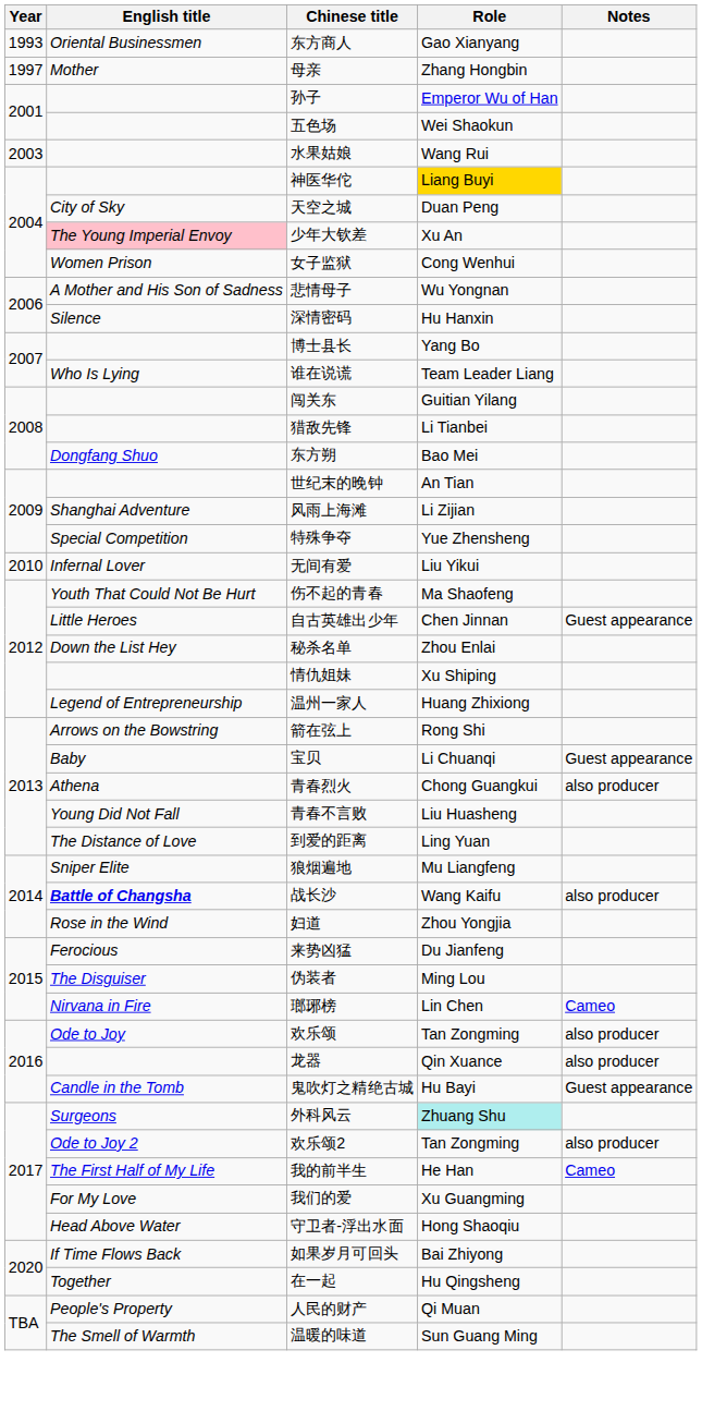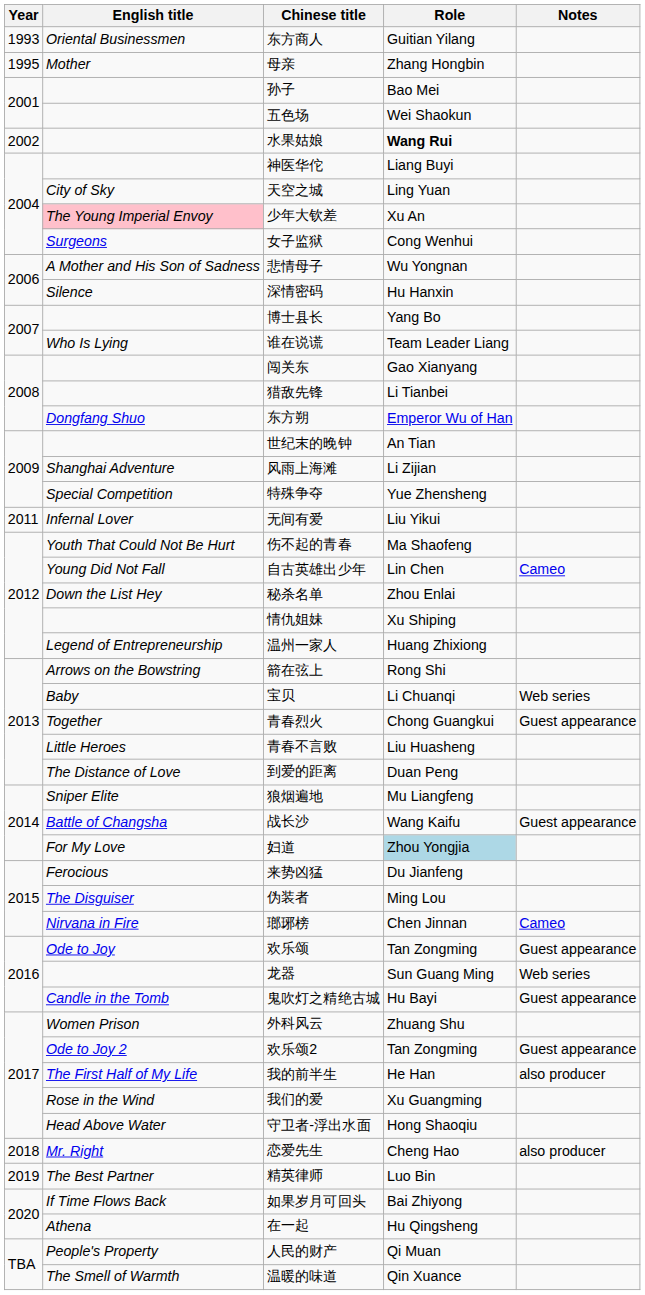 <table class="wikitable">
 <tr>
 <th>Year</th>
 <th>English title</th>
 <th>Chinese title</th>
 <th>Role</th>
 <th>Notes</th>
 </tr>
 <tr>
 <td>1993</td>
 <td><em>Oriental Businessmen</em></td>
 <td>东方商人</td>
-<td>Gao Xianyang</td>
+<td>Guitian Yilang</td>
 <td></td>
 </tr>
 <tr>
-<td>1997</td>
+<td>1995</td>
 <td><em>Mother</em></td>
 <td>母亲</td>
 <td>Zhang Hongbin</td>
 <td></td>
 </tr>
 <tr>
 <td rowspan=2>2001</td>
 <td></td>
 <td>孙子</td>
-<td><a href='#'>Emperor Wu of Han</a></td>
+<td>Bao Mei</td>
 <td></td>
 </tr>
 <tr>
 <td></td>
 <td>五色场</td>
 <td>Wei Shaokun</td>
 <td></td>
 </tr>
 <tr>
-<td>2003</td>
+<td>2002</td>
 <td></td>
 <td>水果姑娘</td>
-<td>Wang Rui</td>
+<td><strong>Wang Rui</strong></td>
 <td></td>
 </tr>
 <tr>
 <td rowspan="4">2004</td>
 <td></td>
 <td>神医华佗</td>
-<td style="background: gold;">Liang Buyi</td>
+<td>Liang Buyi</td>
 <td></td>
 </tr>
 <tr>
 <td><em>City of Sky</em></td>
 <td>天空之城</td>
-<td>Duan Peng</td>
+<td>Ling Yuan</td>
 <td></td>
 </tr>
 <tr>
 <td style="background: pink;"><em>The Young Imperial Envoy</em></td>
 <td>少年大钦差</td>
 <td>Xu An</td>
 <td></td>
 </tr>
 <tr>
-<td><em>Women Prison</em></td>
+<td><em><a href='#'>Surgeons</a></em></td>
 <td>女子监狱</td>
 <td>Cong Wenhui</td>
 <td></td>
 </tr>
 <tr>
 <td rowspan="2">2006</td>
 <td><em>A Mother and His Son of Sadness</em></td>
 <td>悲情母子</td>
 <td>Wu Yongnan</td>
 <td></td>
 </tr>
 <tr>
 <td><em>Silence</em></td>
 <td>深情密码</td>
 <td>Hu Hanxin</td>
 <td></td>
 </tr>
 <tr>
 <td rowspan="2">2007</td>
 <td></td>
 <td>博士县长</td>
 <td>Yang Bo</td>
 <td></td>
 </tr>
 <tr>
 <td><em>Who Is Lying</em></td>
 <td>谁在说谎</td>
 <td>Team Leader Liang</td>
 <td></td>
 </tr>
 <tr>
 <td rowspan="3">2008</td>
 <td></td>
 <td>闯关东</td>
-<td>Guitian Yilang</td>
+<td>Gao Xianyang</td>
 <td></td>
 </tr>
 <tr>
 <td></td>
 <td>猎敌先锋</td>
 <td>Li Tianbei</td>
 <td></td>
 </tr>
 <tr>
 <td><em><a href='#'>Dongfang Shuo</a></em></td>
 <td>东方朔</td>
-<td>Bao Mei</td>
+<td><a href='#'>Emperor Wu of Han</a></td>
 <td></td>
 </tr>
 <tr>
 <td rowspan="3">2009</td>
 <td></td>
 <td>世纪末的晚钟</td>
 <td>An Tian</td>
 <td></td>
 </tr>
 <tr>
 <td><em>Shanghai Adventure</em></td>
 <td>风雨上海滩</td>
 <td>Li Zijian</td>
 <td></td>
 </tr>
 <tr>
 <td><em>Special Competition</em></td>
 <td>特殊争夺</td>
 <td>Yue Zhensheng</td>
 <td></td>
 </tr>
 <tr>
-<td>2010</td>
+<td>2011</td>
 <td><em>Infernal Lover</em></td>
 <td>无间有爱</td>
 <td>Liu Yikui</td>
 <td></td>
 </tr>
 <tr>
 <td rowspan="5">2012</td>
 <td><em>Youth That Could Not Be Hurt</em></td>
 <td>伤不起的青春</td>
 <td>Ma Shaofeng</td>
 <td></td>
 </tr>
 <tr>
-<td><em>Little Heroes</em></td>
+<td><em>Young Did Not Fall</em></td>
 <td>自古英雄出少年</td>
-<td>Chen Jinnan</td>
-<td>Guest appearance</td>
+<td>Lin Chen</td>
+<td><a href='#'>Cameo</a></td>
 </tr>
 <tr>
 <td><em>Down the List Hey</em></td>
 <td>秘杀名单</td>
 <td>Zhou Enlai</td>
 <td></td>
 </tr>
 <tr>
 <td></td>
 <td>情仇姐妹</td>
 <td>Xu Shiping</td>
 <td></td>
 </tr>
 <tr>
 <td><em>Legend of Entrepreneurship</em></td>
 <td>温州一家人</td>
 <td>Huang Zhixiong</td>
 <td></td>
 </tr>
 <tr>
 <td rowspan="5">2013</td>
 <td><em>Arrows on the Bowstring</em></td>
 <td>箭在弦上</td>
 <td>Rong Shi</td>
 <td></td>
 </tr>
 <tr>
 <td><em>Baby</em></td>
 <td>宝贝</td>
 <td>Li Chuanqi</td>
+<td>Web series</td>
+</tr>
+<tr>
+<td><em>Together</em></td>
+<td>青春烈火</td>
+<td>Chong Guangkui</td>
 <td>Guest appearance</td>
 </tr>
 <tr>
-<td><em>Athena</em></td>
-<td>青春烈火</td>
-<td>Chong Guangkui</td>
-<td>also producer</td>
-</tr>
-<tr>
-<td><em>Young Did Not Fall</em></td>
+<td><em>Little Heroes</em></td>
 <td>青春不言败</td>
 <td>Liu Huasheng</td>
 <td></td>
 </tr>
 <tr>
 <td><em>The Distance of Love</em></td>
 <td>到爱的距离</td>
-<td>Ling Yuan</td>
+<td>Duan Peng</td>
 <td></td>
 </tr>
 <tr>
 <td rowspan="3">2014</td>
 <td><em>Sniper Elite</em></td>
 <td>狼烟遍地</td>
 <td>Mu Liangfeng</td>
 <td></td>
 </tr>
 <tr>
-<td><strong><em><a href='#'>Battle of Changsha</a></em></strong></td>
+<td><em><a href='#'>Battle of Changsha</a></em></td>
 <td>战长沙</td>
 <td>Wang Kaifu</td>
-<td>also producer</td>
+<td>Guest appearance</td>
 </tr>
 <tr>
-<td><em>Rose in the Wind</em></td>
+<td><em>For My Love</em></td>
 <td>妇道</td>
-<td>Zhou Yongjia</td>
+<td style="background: lightblue;">Zhou Yongjia</td>
 <td></td>
 </tr>
 <tr>
 <td rowspan="3">2015</td>
 <td><em>Ferocious</em></td>
 <td>来势凶猛</td>
 <td>Du Jianfeng</td>
 <td></td>
 </tr>
 <tr>
 <td><em><a href='#'>The Disguiser</a></em></td>
 <td>伪装者</td>
 <td>Ming Lou</td>
 <td></td>
 </tr>
 <tr>
 <td><em><a href='#'>Nirvana in Fire</a></em></td>
 <td>瑯琊榜</td>
-<td>Lin Chen</td>
+<td>Chen Jinnan</td>
 <td><a href='#'>Cameo</a></td>
 </tr>
 <tr>
 <td rowspan="3">2016</td>
 <td><em><a href='#'>Ode to Joy</a></em></td>
 <td>欢乐颂</td>
 <td>Tan Zongming</td>
-<td>also producer</td>
+<td>Guest appearance</td>
 </tr>
 <tr>
 <td></td>
 <td>龙器</td>
-<td>Qin Xuance</td>
-<td>also producer</td>
+<td>Sun Guang Ming</td>
+<td>Web series</td>
 </tr>
 <tr>
 <td><em><a href='#'>Candle in the Tomb</a></em></td>
 <td>鬼吹灯之精绝古城</td>
 <td>Hu Bayi</td>
 <td>Guest appearance</td>
 </tr>
 <tr>
 <td rowspan=5>2017</td>
-<td><em><a href='#'>Surgeons</a></em></td>
+<td><em>Women Prison</em></td>
 <td>外科风云</td>
-<td style="background: paleturquoise;">Zhuang Shu</td>
+<td>Zhuang Shu</td>
 <td></td>
 </tr>
 <tr>
 <td><em><a href='#'>Ode to Joy 2</a></em></td>
 <td>欢乐颂2</td>
 <td>Tan Zongming</td>
-<td>also producer</td>
+<td>Guest appearance</td>
 </tr>
 <tr>
 <td><em><a href='#'>The First Half of My Life</a></em></td>
 <td>我的前半生</td>
 <td>He Han</td>
-<td><a href='#'>Cameo</a></td>
+<td>also producer</td>
 </tr>
 <tr>
-<td><em>For My Love</em></td>
+<td><em>Rose in the Wind</em></td>
 <td>我们的爱</td>
 <td>Xu Guangming</td>
 <td></td>
 </tr>
 <tr>
 <td><em>Head Above Water</em></td>
 <td>守卫者-浮出水面</td>
 <td>Hong Shaoqiu</td>
 <td></td>
 </tr>
 <tr>
+<td>2018</td>
+<td><em><a href='#'>Mr. Right</a></em></td>
+<td>恋爱先生</td>
+<td>Cheng Hao</td>
+<td>also producer</td>
+</tr>
+<tr>
+<td>2019</td>
+<td><em>The Best Partner</em></td>
+<td>精英律师</td>
+<td>Luo Bin</td>
+<td></td>
+</tr>
+<tr>
 <td rowspan=2>2020</td>
 <td><em>If Time Flows Back</em></td>
 <td>如果岁月可回头</td>
 <td>Bai Zhiyong</td>
 <td></td>
 </tr>
 <tr>
-<td><em>Together</em></td>
+<td><em>Athena</em></td>
 <td>在一起</td>
 <td>Hu Qingsheng</td>
 <td></td>
 </tr>
 <tr>
 <td rowspan=4>TBA</td>
 <td><em>People's Property</em></td>
 <td>人民的财产</td>
 <td>Qi Muan</td>
 <td></td>
 </tr>
 <tr>
 <td><em>The Smell of Warmth</em></td>
 <td>温暖的味道</td>
-<td>Sun Guang Ming</td>
+<td>Qin Xuance</td>
 <td></td>
 </tr>
 </table>
